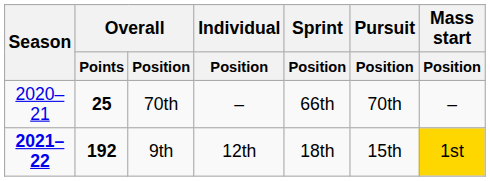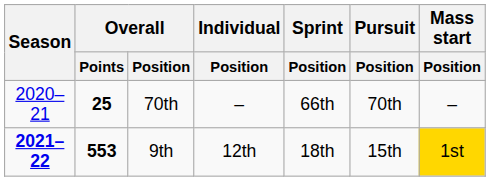 <table class="wikitable" style="text-align:center;" width="70%">
 <tr>
 <th rowspan="2" style="width:4%;">Season</th>
 <th colspan="2">Overall</th>
 <th colspan="1">Individual</th>
 <th colspan="1">Sprint</th>
 <th colspan="1">Pursuit</th>
 <th colspan="1">Mass start</th>
 </tr>
 <tr class="hintergrundfarbe5">
 <th style="width:5%;"><small>Points</small></th>
 <th style="width:5%;"><small>Position</small></th>
 <th style="width:5%;"><small>Position</small></th>
 <th style="width:5%;"><small>Position</small></th>
 <th style="width:5%;"><small>Position</small></th>
 <th style="width:5%;"><small>Position</small></th>
 </tr>
 <tr>
 <td><a href='#'>2020–21</a></td>
 <td><strong>25</strong></td>
 <td>70th</td>
 <td>–</td>
 <td>66th</td>
 <td>70th</td>
 <td>–</td>
 </tr>
 <tr>
 <td><strong><a href='#'>2021–22</a></strong></td>
-<td><strong>192</strong></td>
+<td><strong>553</strong></td>
 <td>9th</td>
 <td>12th</td>
 <td>18th</td>
 <td>15th</td>
 <td bgcolor="gold">1st</td>
 </tr>
 </table>
